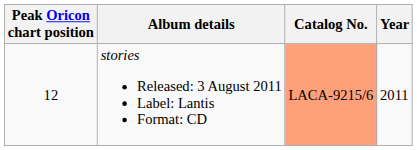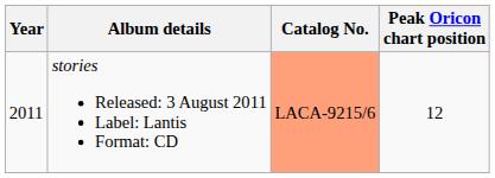 <table class="wikitable">
 <tr>
-<th>Peak <a href='#'>Oricon</a><br> chart position</th>
+<th>Year</th>
 <th>Album details</th>
 <th>Catalog No.</th>
-<th>Year</th>
+<th>Peak <a href='#'>Oricon</a><br> chart position</th>
 </tr>
 <tr>
-<td align="center">12</td>
+<td>2011</td>
 <td><em>stories</em><br><ul><li>Released: 3 August 2011</li><li>Label: Lantis</li><li>Format: CD</li></ul></td>
 <td style="background: lightsalmon;">LACA-9215/6</td>
-<td>2011</td>
+<td align="center">12</td>
 </tr>
 </table>
